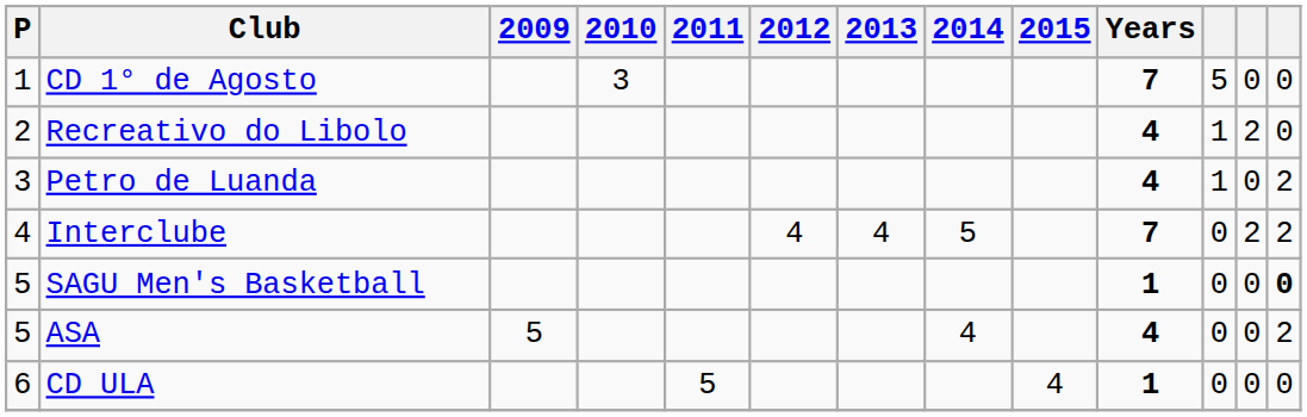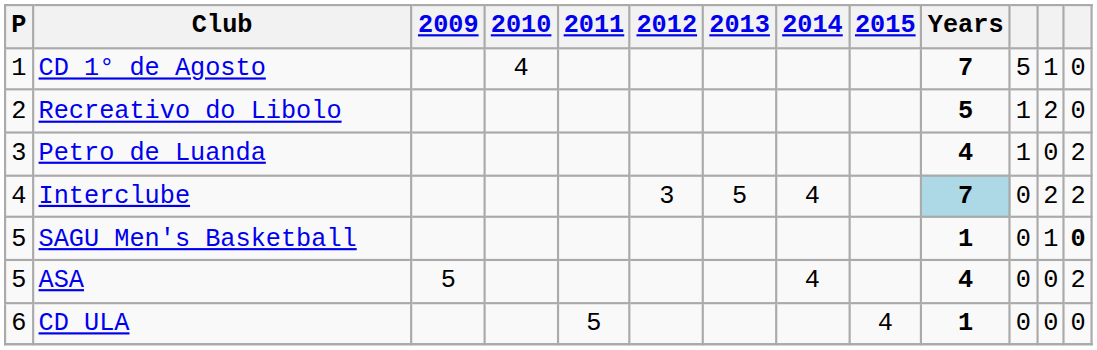 <table class="wikitable" style="text-align:center; font-size:90%">
 <tr>
 <th>P</th>
 <th width=170>Club</th>
 <th><a href='#'>2009</a></th>
 <th><a href='#'>2010</a></th>
 <th><a href='#'>2011</a></th>
 <th><a href='#'>2012</a></th>
 <th><a href='#'>2013</a></th>
 <th><a href='#'>2014</a></th>
 <th><a href='#'>2015</a></th>
 <th>Years</th>
 <th></th>
 <th></th>
 <th></th>
 </tr>
 <tr>
 <td>1</td>
 <td align=left> <a href='#'>CD 1° de Agosto</a></td>
 <td></td>
-<td>3</td>
+<td>4</td>
 <td></td>
 <td></td>
 <td></td>
 <td></td>
 <td></td>
 <td><strong>7</strong></td>
 <td align="center">5</td>
-<td align="center">0</td>
+<td align="center">1</td>
 <td align="center">0</td>
 </tr>
 <tr>
 <td>2</td>
 <td align=left> <a href='#'>Recreativo do Libolo</a></td>
 <td></td>
 <td></td>
 <td></td>
 <td></td>
 <td></td>
 <td></td>
 <td></td>
-<td><strong>4</strong></td>
+<td><strong>5</strong></td>
 <td align="center">1</td>
 <td align="center">2</td>
 <td align="center">0</td>
 </tr>
 <tr>
 <td>3</td>
 <td align=left> <a href='#'>Petro de Luanda</a></td>
 <td></td>
 <td></td>
 <td></td>
 <td></td>
 <td></td>
 <td></td>
 <td></td>
 <td><strong>4</strong></td>
 <td align="center">1</td>
 <td align="center">0</td>
 <td align="center">2</td>
 </tr>
 <tr>
 <td>4</td>
 <td align=left> <a href='#'>Interclube</a></td>
 <td></td>
 <td></td>
 <td></td>
+<td>3</td>
+<td>5</td>
 <td>4</td>
-<td>4</td>
-<td>5</td>
 <td></td>
-<td><strong>7</strong></td>
+<td style="background: lightblue;"><strong>7</strong></td>
 <td align="center">0</td>
 <td align="center">2</td>
 <td align="center">2</td>
 </tr>
 <tr>
 <td>5</td>
 <td align=left> <a href='#'>SAGU Men's Basketball</a></td>
 <td></td>
 <td></td>
 <td></td>
 <td></td>
 <td></td>
 <td></td>
 <td></td>
 <td><strong>1</strong></td>
 <td align="center">0</td>
-<td align="center">0</td>
+<td align="center">1</td>
 <td align="center"><strong>0</strong></td>
 </tr>
 <tr>
 <td>5</td>
 <td align=left> <a href='#'>ASA</a></td>
 <td>5</td>
 <td></td>
 <td></td>
 <td></td>
 <td></td>
 <td>4</td>
 <td></td>
 <td><strong>4</strong></td>
 <td align="center">0</td>
 <td align="center">0</td>
 <td align="center">2</td>
 </tr>
 <tr>
 <td>6</td>
 <td align=left> <a href='#'>CD ULA</a></td>
 <td></td>
 <td></td>
 <td>5</td>
 <td></td>
 <td></td>
 <td></td>
 <td>4</td>
 <td><strong>1</strong></td>
 <td align="center">0</td>
 <td align="center">0</td>
 <td align="center">0</td>
 </tr>
 <tr>
 </tr>
 </table>
